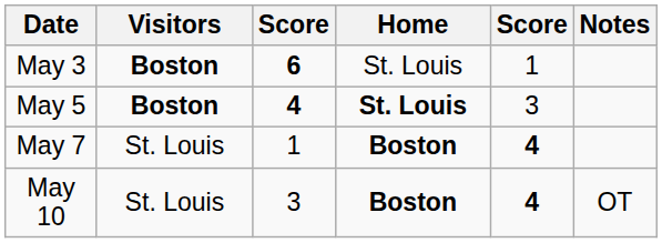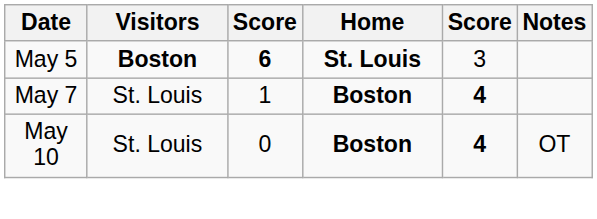 <table class="wikitable">
 <tr>
 <th width="50">Date</th>
 <th width="90">Visitors</th>
 <th width="25">Score</th>
 <th width="90">Home</th>
 <th width="25">Score</th>
 <th>Notes</th>
 </tr>
 <tr align="center">
-<td>May 3</td>
+<td>May 5</td>
 <td><strong>Boston </strong></td>
 <td><strong>6</strong></td>
-<td>St. Louis</td>
-<td>1</td>
-<td></td>
-</tr>
-<tr align="center">
-<td>May 5</td>
-<td><strong>Boston </strong></td>
-<td><strong>4</strong></td>
 <td><strong>St. Louis</strong></td>
 <td>3</td>
 <td></td>
 </tr>
 <tr align="center">
 <td>May 7</td>
 <td>St. Louis</td>
 <td>1</td>
 <td><strong>Boston </strong></td>
 <td><strong>4</strong></td>
 <td></td>
 </tr>
 <tr align="center">
 <td>May 10</td>
 <td>St. Louis</td>
-<td>3</td>
+<td>0</td>
 <td><strong>Boston </strong></td>
 <td><strong>4</strong></td>
 <td>OT</td>
 </tr>
 </table>
